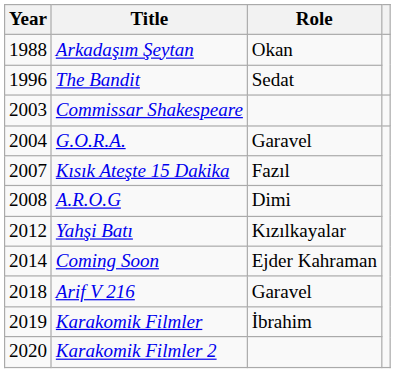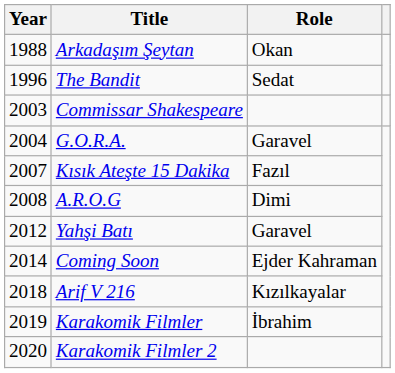 <table class="wikitable">
 <tr>
 <th>Year</th>
 <th>Title</th>
 <th>Role</th>
 <th></th>
 </tr>
 <tr>
 <td>1988</td>
 <td><em><a href='#'>Arkadaşım Şeytan</a></em></td>
 <td>Okan</td>
 <td rowspan="2"></td>
 </tr>
 <tr>
 <td>1996</td>
 <td><em><a href='#'>The Bandit</a></em></td>
 <td>Sedat</td>
 </tr>
 <tr>
 <td>2003</td>
 <td><em><a href='#'>Commissar Shakespeare</a></em></td>
 <td></td>
 <td></td>
 </tr>
 <tr>
 <td>2004</td>
 <td><em><a href='#'>G.O.R.A.</a></em></td>
 <td>Garavel</td>
 <td rowspan="8"></td>
 </tr>
 <tr>
 <td>2007</td>
 <td><em><a href='#'>Kısık Ateşte 15 Dakika</a></em></td>
 <td>Fazıl</td>
 </tr>
 <tr>
 <td>2008</td>
 <td><em><a href='#'>A.R.O.G</a></em></td>
 <td>Dimi</td>
 </tr>
 <tr>
 <td>2012</td>
 <td><em><a href='#'>Yahşi Batı</a></em></td>
-<td>Kızılkayalar</td>
+<td>Garavel</td>
 </tr>
 <tr>
 <td>2014</td>
 <td><em><a href='#'>Coming Soon</a></em></td>
 <td>Ejder Kahraman</td>
 </tr>
 <tr>
 <td>2018</td>
 <td><em><a href='#'>Arif V 216</a></em></td>
-<td>Garavel</td>
+<td>Kızılkayalar</td>
 </tr>
 <tr>
 <td>2019</td>
 <td><em><a href='#'>Karakomik Filmler</a></em></td>
 <td>İbrahim</td>
 </tr>
 <tr>
 <td>2020</td>
 <td><em><a href='#'>Karakomik Filmler 2</a></em></td>
 <td></td>
 </tr>
 </table>
